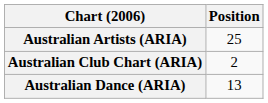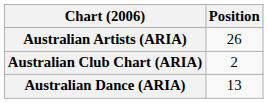 <table class="wikitable sortable plainrowheaders" style="text-align:center">
 <tr>
 <th>Chart (2006)</th>
 <th>Position</th>
 </tr>
 <tr>
 <th scope="row">Australian Artists (ARIA)</th>
-<td>25</td>
+<td>26</td>
 </tr>
 <tr>
 <th scope="row">Australian Club Chart (ARIA)</th>
 <td>2</td>
 </tr>
 <tr>
 <th scope="row">Australian Dance (ARIA)</th>
 <td>13</td>
 </tr>
 </table>
